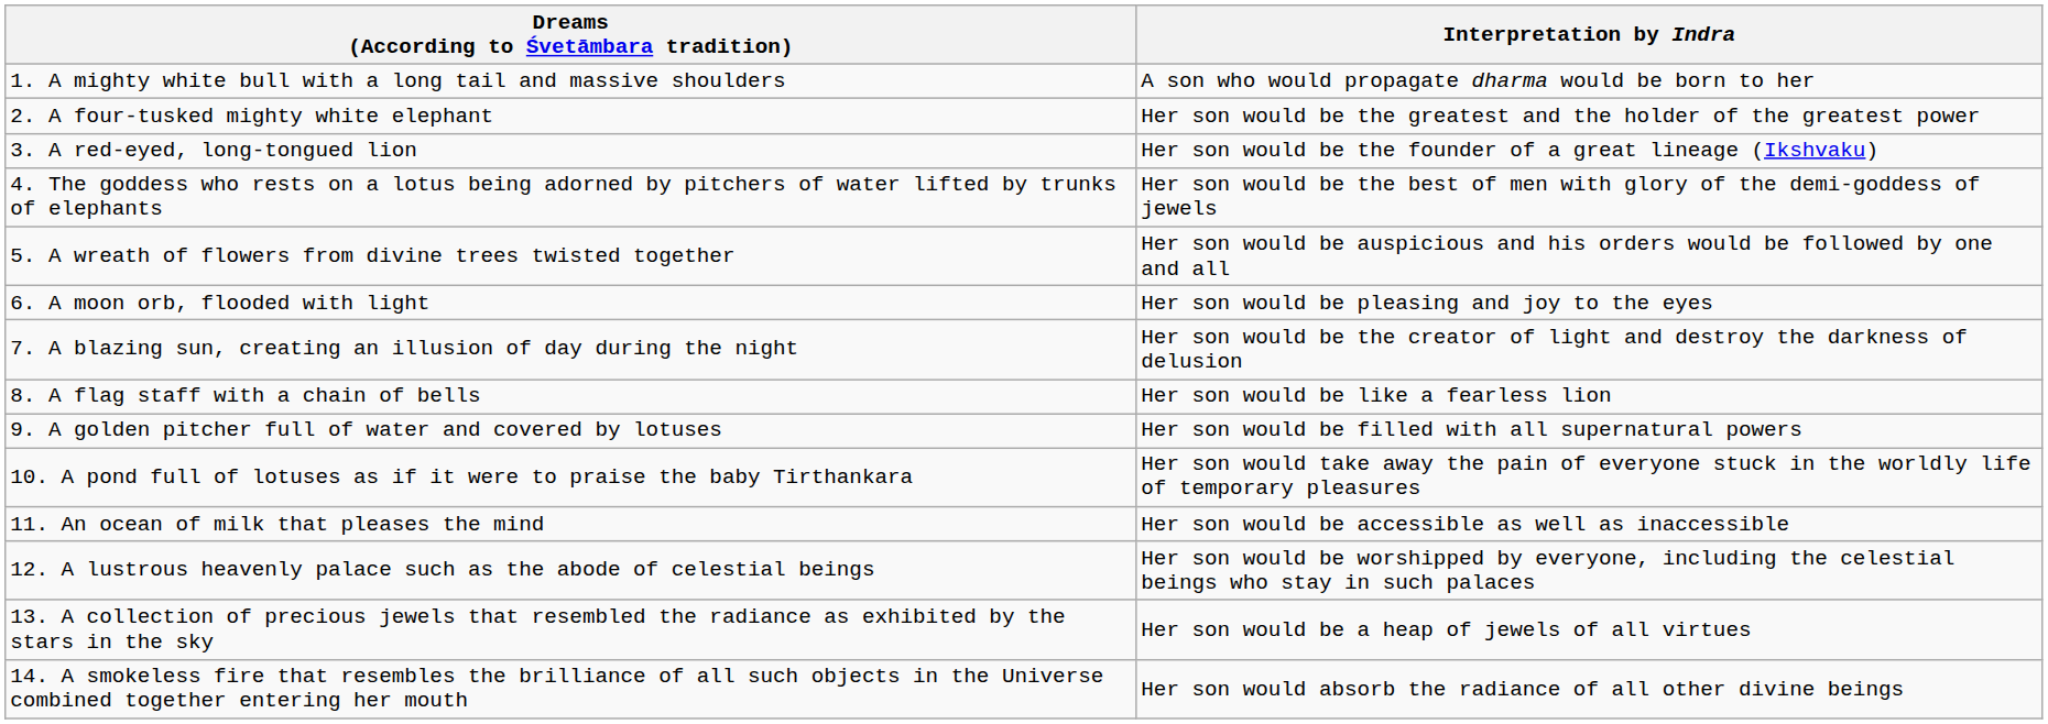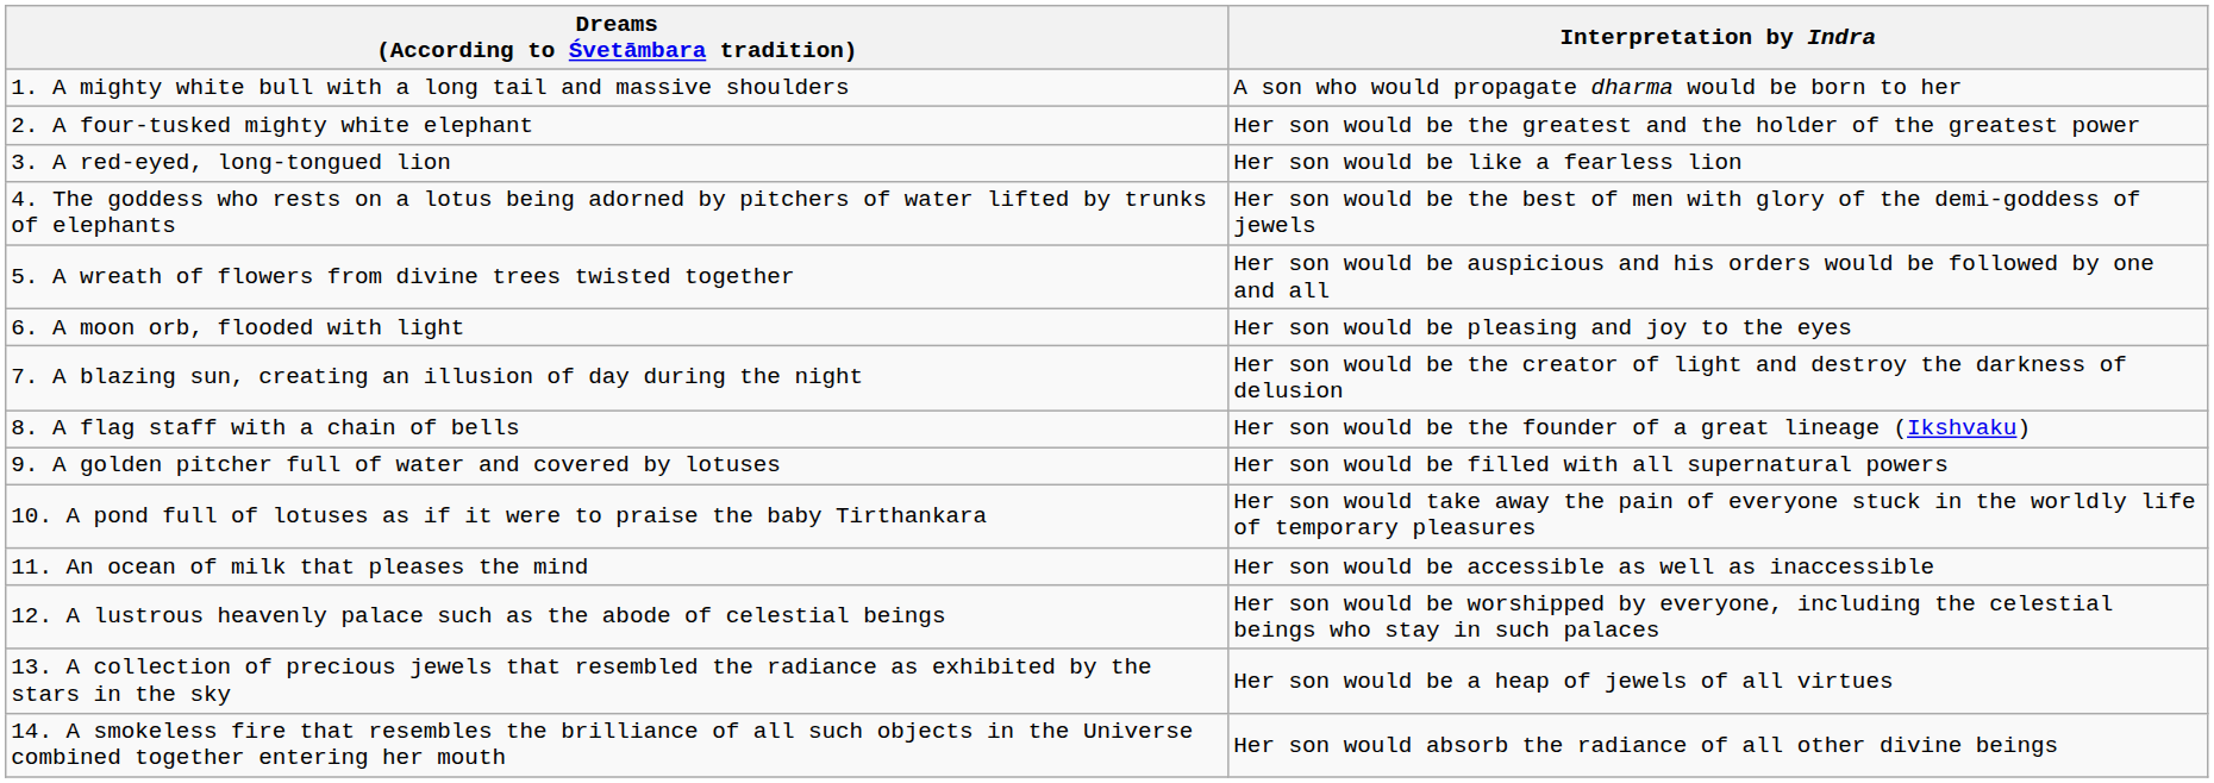 <table class="wikitable">
 <tr>
 <th>Dreams<br>(According to <a href='#'>Śvetāmbara</a> tradition)</th>
 <th>Interpretation by <em>Indra</em></th>
 </tr>
 <tr>
 <td>1. A mighty white bull with a long tail and massive shoulders</td>
 <td>A son who would propagate <em>dharma</em> would be born to her</td>
 </tr>
 <tr>
 <td>2. A four-tusked mighty white elephant</td>
 <td>Her son would be the greatest and the holder of the greatest power</td>
 </tr>
 <tr>
 <td>3. A red-eyed, long-tongued lion</td>
-<td>Her son would be the founder of a great lineage (<a href='#'>Ikshvaku</a>)</td>
+<td>Her son would be like a fearless lion</td>
 </tr>
 <tr>
 <td>4. The goddess who rests on a lotus being adorned by pitchers of water lifted by trunks of elephants</td>
 <td>Her son would be the best of men with glory of the demi-goddess of jewels</td>
 </tr>
 <tr>
 <td>5. A wreath of flowers from divine trees twisted together</td>
 <td>Her son would be auspicious and his orders would be followed by one and all</td>
 </tr>
 <tr>
 <td>6. A moon orb, flooded with light</td>
 <td>Her son would be pleasing and joy to the eyes</td>
 </tr>
 <tr>
 <td>7. A blazing sun, creating an illusion of day during the night</td>
 <td>Her son would be the creator of light and destroy the darkness of delusion</td>
 </tr>
 <tr>
 <td>8. A flag staff with a chain of bells</td>
-<td>Her son would be like a fearless lion</td>
+<td>Her son would be the founder of a great lineage (<a href='#'>Ikshvaku</a>)</td>
 </tr>
 <tr>
 <td>9. A golden pitcher full of water and covered by lotuses</td>
 <td>Her son would be filled with all supernatural powers</td>
 </tr>
 <tr>
 <td>10. A pond full of lotuses as if it were to praise the baby Tirthankara</td>
 <td>Her son would take away the pain of everyone stuck in the worldly life of temporary pleasures</td>
 </tr>
 <tr>
 <td>11. An ocean of milk that pleases the mind</td>
 <td>Her son would be accessible as well as inaccessible</td>
 </tr>
 <tr>
 <td>12. A lustrous heavenly palace such as the abode of celestial beings</td>
 <td>Her son would be worshipped by everyone, including the celestial beings who stay in such palaces</td>
 </tr>
 <tr>
 <td>13. A collection of precious jewels that resembled the radiance as exhibited by the stars in the sky</td>
 <td>Her son would be a heap of jewels of all virtues</td>
 </tr>
 <tr>
 <td>14. A smokeless fire that resembles the brilliance of all such objects in the Universe combined together entering her mouth</td>
 <td>Her son would absorb the radiance of all other divine beings</td>
 </tr>
 </table>
